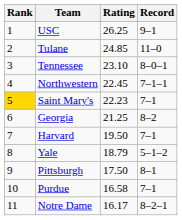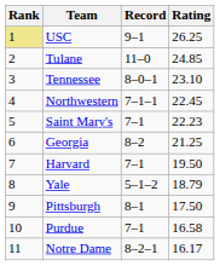 <table class="wikitable">
 <tr>
 <th>Rank</th>
 <th>Team</th>
+<th>Record</th>
 <th>Rating</th>
-<th>Record</th>
 </tr>
 <tr>
-<td>1</td>
+<td style="background: khaki;">1</td>
 <td><a href='#'>USC</a></td>
+<td>9–1</td>
 <td>26.25</td>
-<td>9–1</td>
 </tr>
 <tr>
 <td>2</td>
 <td><a href='#'>Tulane</a></td>
+<td>11–0</td>
 <td>24.85</td>
-<td>11–0</td>
 </tr>
 <tr>
 <td>3</td>
 <td><a href='#'>Tennessee</a></td>
+<td>8–0–1</td>
 <td>23.10</td>
-<td>8–0–1</td>
 </tr>
 <tr>
 <td>4</td>
 <td><a href='#'>Northwestern</a></td>
+<td>7–1–1</td>
 <td>22.45</td>
-<td>7–1–1</td>
 </tr>
 <tr>
-<td style="background: gold;">5</td>
+<td>5</td>
 <td><a href='#'>Saint Mary's</a></td>
+<td>7–1</td>
 <td>22.23</td>
-<td>7–1</td>
 </tr>
 <tr>
 <td>6</td>
 <td><a href='#'>Georgia</a></td>
+<td>8–2</td>
 <td>21.25</td>
-<td>8–2</td>
 </tr>
 <tr>
 <td>7</td>
 <td><a href='#'>Harvard</a></td>
+<td>7–1</td>
 <td>19.50</td>
-<td>7–1</td>
 </tr>
 <tr>
 <td>8</td>
 <td><a href='#'>Yale</a></td>
+<td>5–1–2</td>
 <td>18.79</td>
-<td>5–1–2</td>
 </tr>
 <tr>
 <td>9</td>
 <td><a href='#'>Pittsburgh</a></td>
+<td>8–1</td>
 <td>17.50</td>
-<td>8–1</td>
 </tr>
 <tr>
 <td>10</td>
 <td><a href='#'>Purdue</a></td>
+<td>7–1</td>
 <td>16.58</td>
-<td>7–1</td>
 </tr>
 <tr>
 <td>11</td>
 <td><a href='#'>Notre Dame</a></td>
+<td>8–2–1</td>
 <td>16.17</td>
-<td>8–2–1</td>
 </tr>
 </table>
